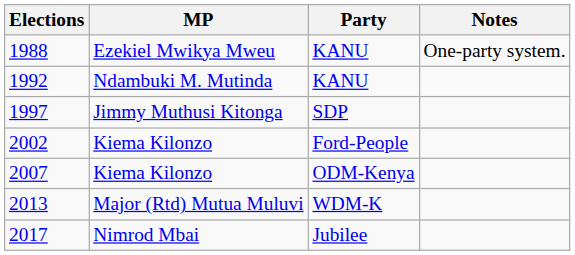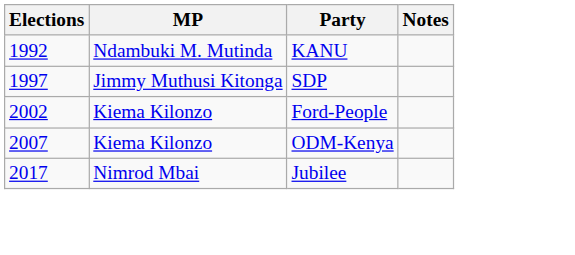 <table class="wikitable">
 <tr>
 <th>Elections</th>
 <th>MP </th>
 <th>Party</th>
 <th>Notes</th>
-</tr>
-<tr>
-<td><a href='#'>1988</a></td>
-<td><a href='#'>Ezekiel Mwikya Mweu</a></td>
-<td><a href='#'>KANU</a></td>
-<td>One-party system.</td>
 </tr>
 <tr>
 <td><a href='#'>1992</a></td>
 <td><a href='#'>Ndambuki M. Mutinda</a></td>
 <td><a href='#'>KANU</a></td>
 <td></td>
 </tr>
 <tr>
 <td><a href='#'>1997</a></td>
 <td><a href='#'>Jimmy Muthusi Kitonga</a></td>
 <td><a href='#'>SDP</a></td>
 <td></td>
 </tr>
 <tr>
 <td><a href='#'>2002</a></td>
 <td><a href='#'>Kiema Kilonzo</a></td>
 <td><a href='#'>Ford-People</a></td>
 <td></td>
 </tr>
 <tr>
 <td><a href='#'>2007</a></td>
 <td><a href='#'>Kiema Kilonzo</a></td>
 <td><a href='#'>ODM-Kenya</a></td>
 <td></td>
 </tr>
 <tr>
-<td><a href='#'>2013</a></td>
-<td><a href='#'>Major (Rtd) Mutua Muluvi</a></td>
-<td><a href='#'>WDM-K</a></td>
-<td></td>
-</tr>
-<tr>
 <td><a href='#'>2017</a></td>
 <td><a href='#'>Nimrod Mbai</a></td>
 <td><a href='#'>Jubilee</a></td>
 <td></td>
 </tr>
 </table>
